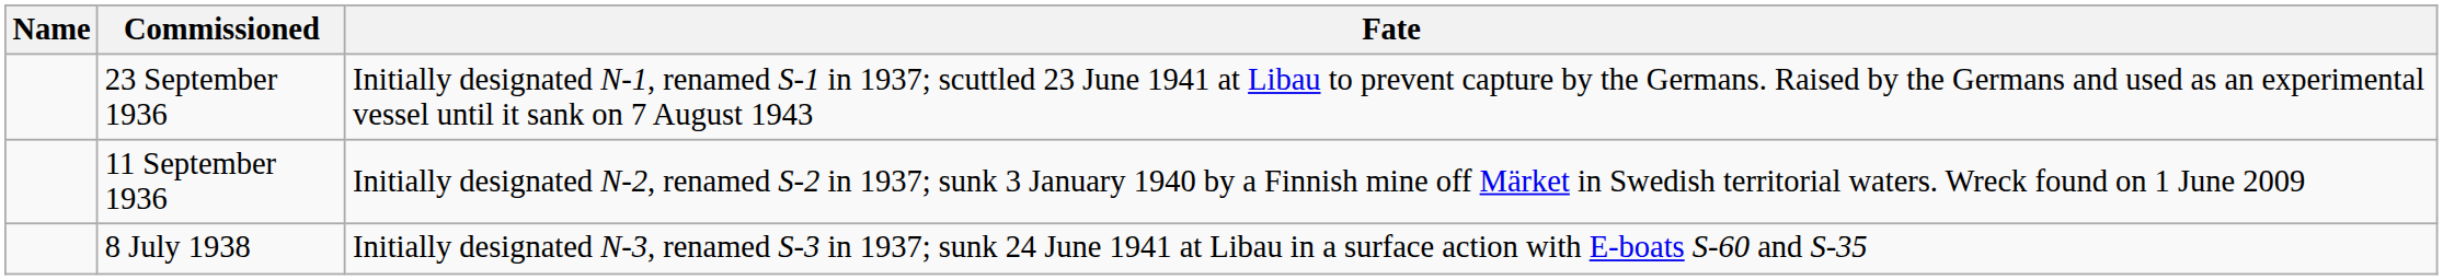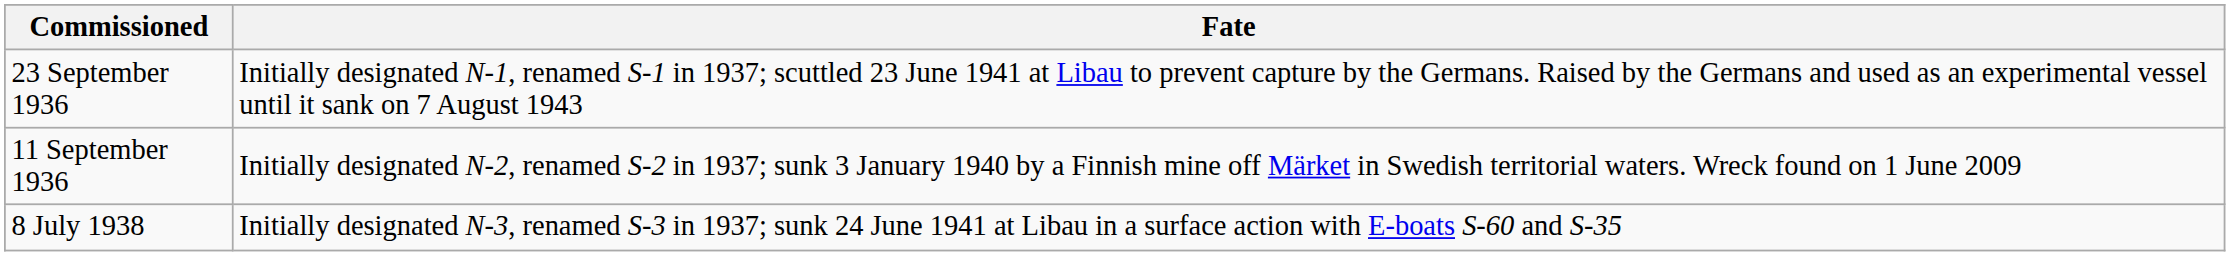 <table class="wikitable">
 <tr>
-<th>Name</th>
 <th>Commissioned</th>
 <th>Fate</th>
 </tr>
 <tr>
-<td></td>
 <td>23 September 1936</td>
 <td>Initially designated <em>N-1</em>, renamed <em>S-1</em> in 1937; scuttled 23 June 1941 at <a href='#'>Libau</a> to prevent capture by the Germans. Raised by the Germans and used as an experimental vessel until it sank on 7 August 1943</td>
 </tr>
 <tr>
-<td></td>
 <td>11 September 1936</td>
 <td>Initially designated <em>N-2</em>, renamed <em>S-2</em> in 1937; sunk 3 January 1940 by a Finnish mine off <a href='#'>Märket</a> in Swedish territorial waters. Wreck found on 1 June 2009</td>
 </tr>
 <tr>
-<td></td>
 <td>8 July 1938</td>
 <td>Initially designated <em>N-3</em>, renamed <em>S-3</em> in 1937; sunk 24 June 1941 at Libau in a surface action with <a href='#'>E-boats</a> <em>S-60</em> and <em>S-35</em></td>
 </tr>
 </table>
